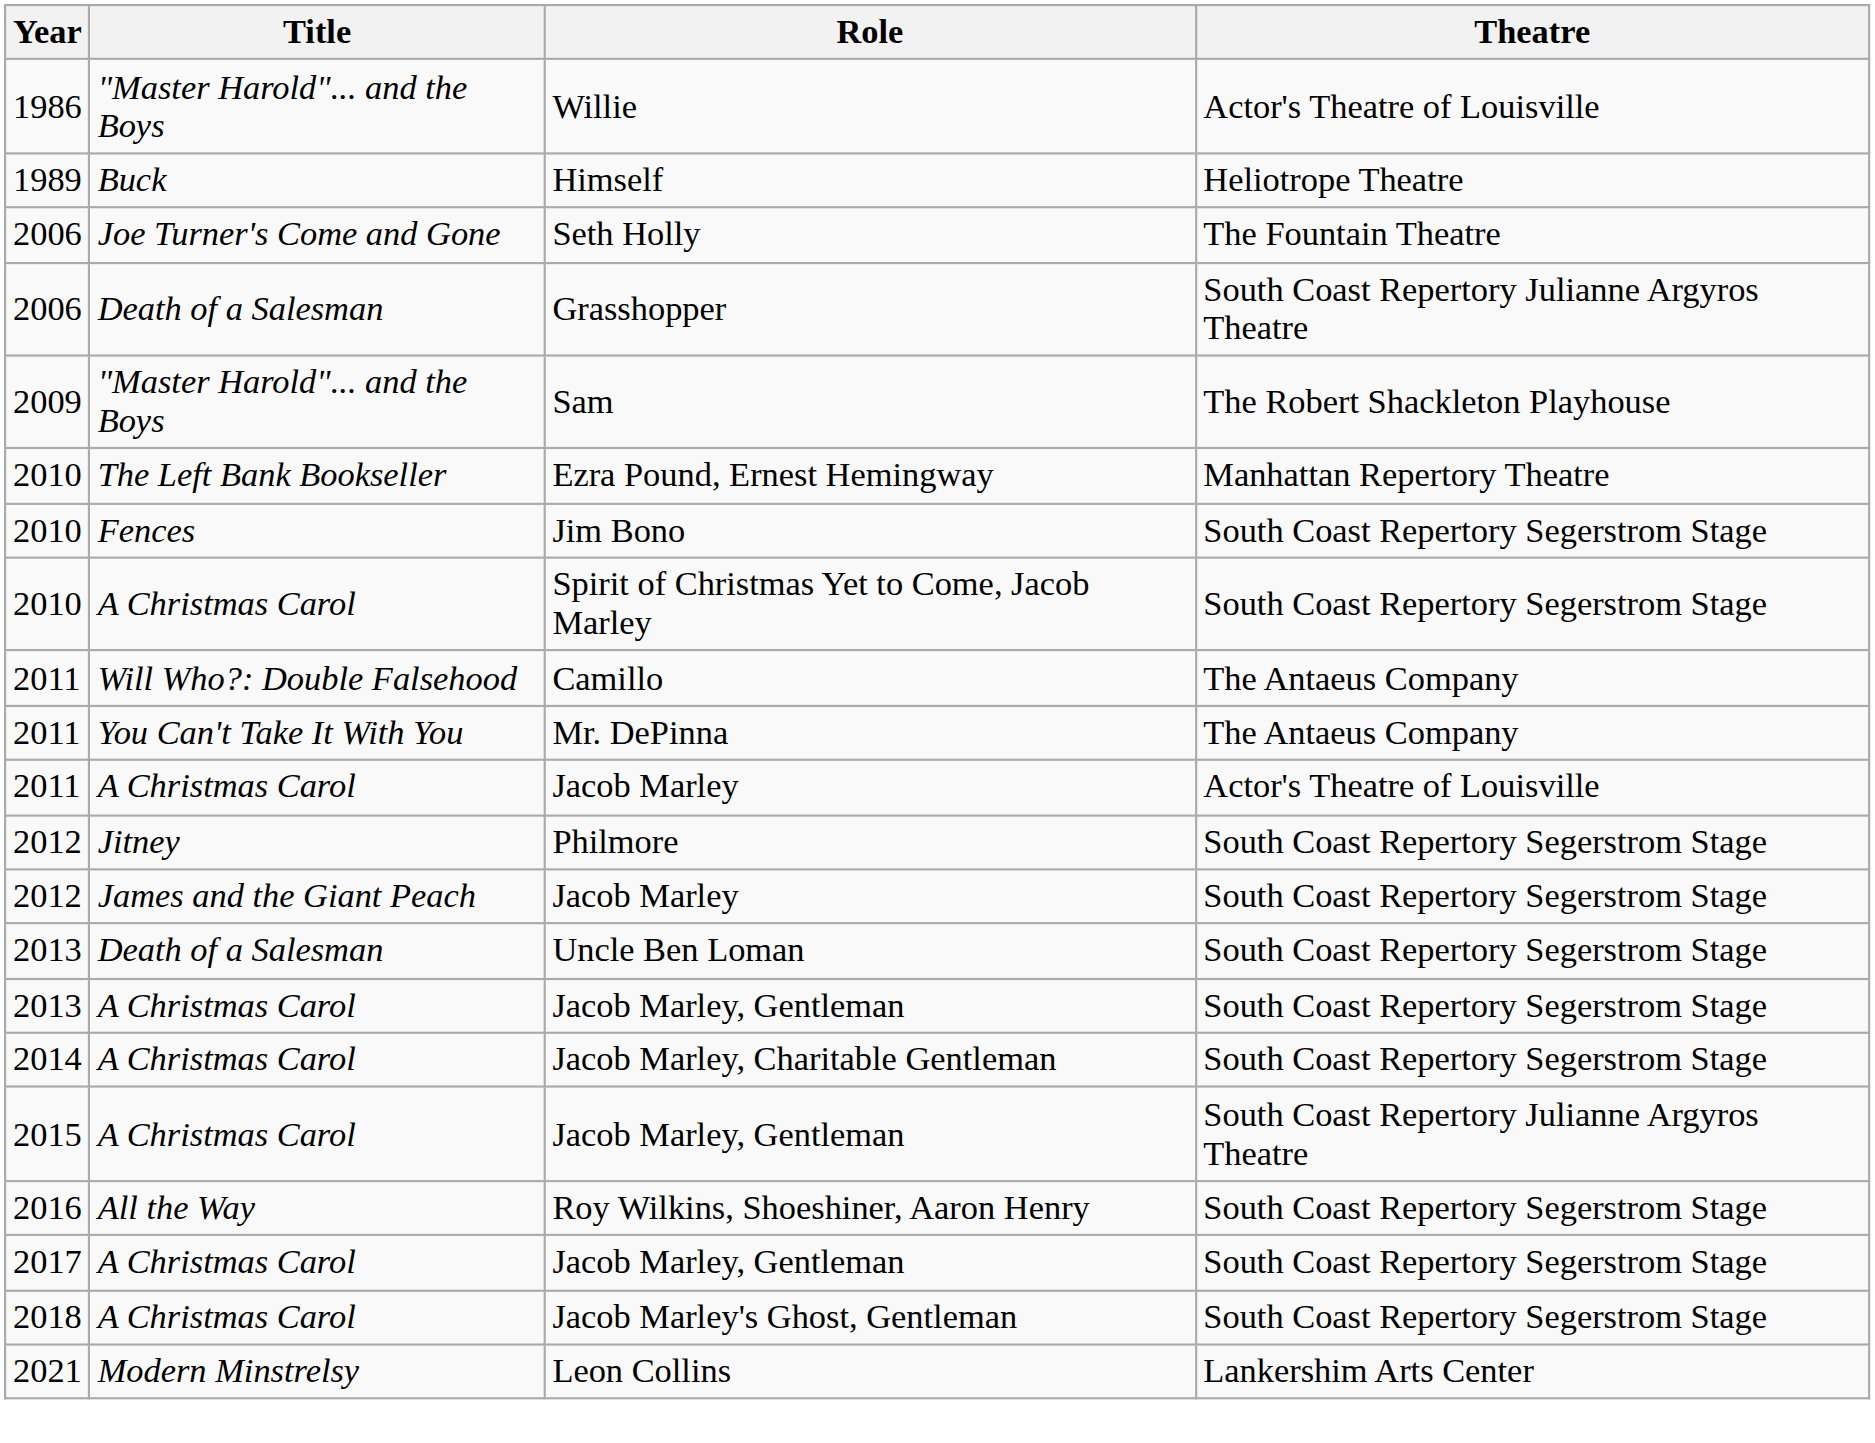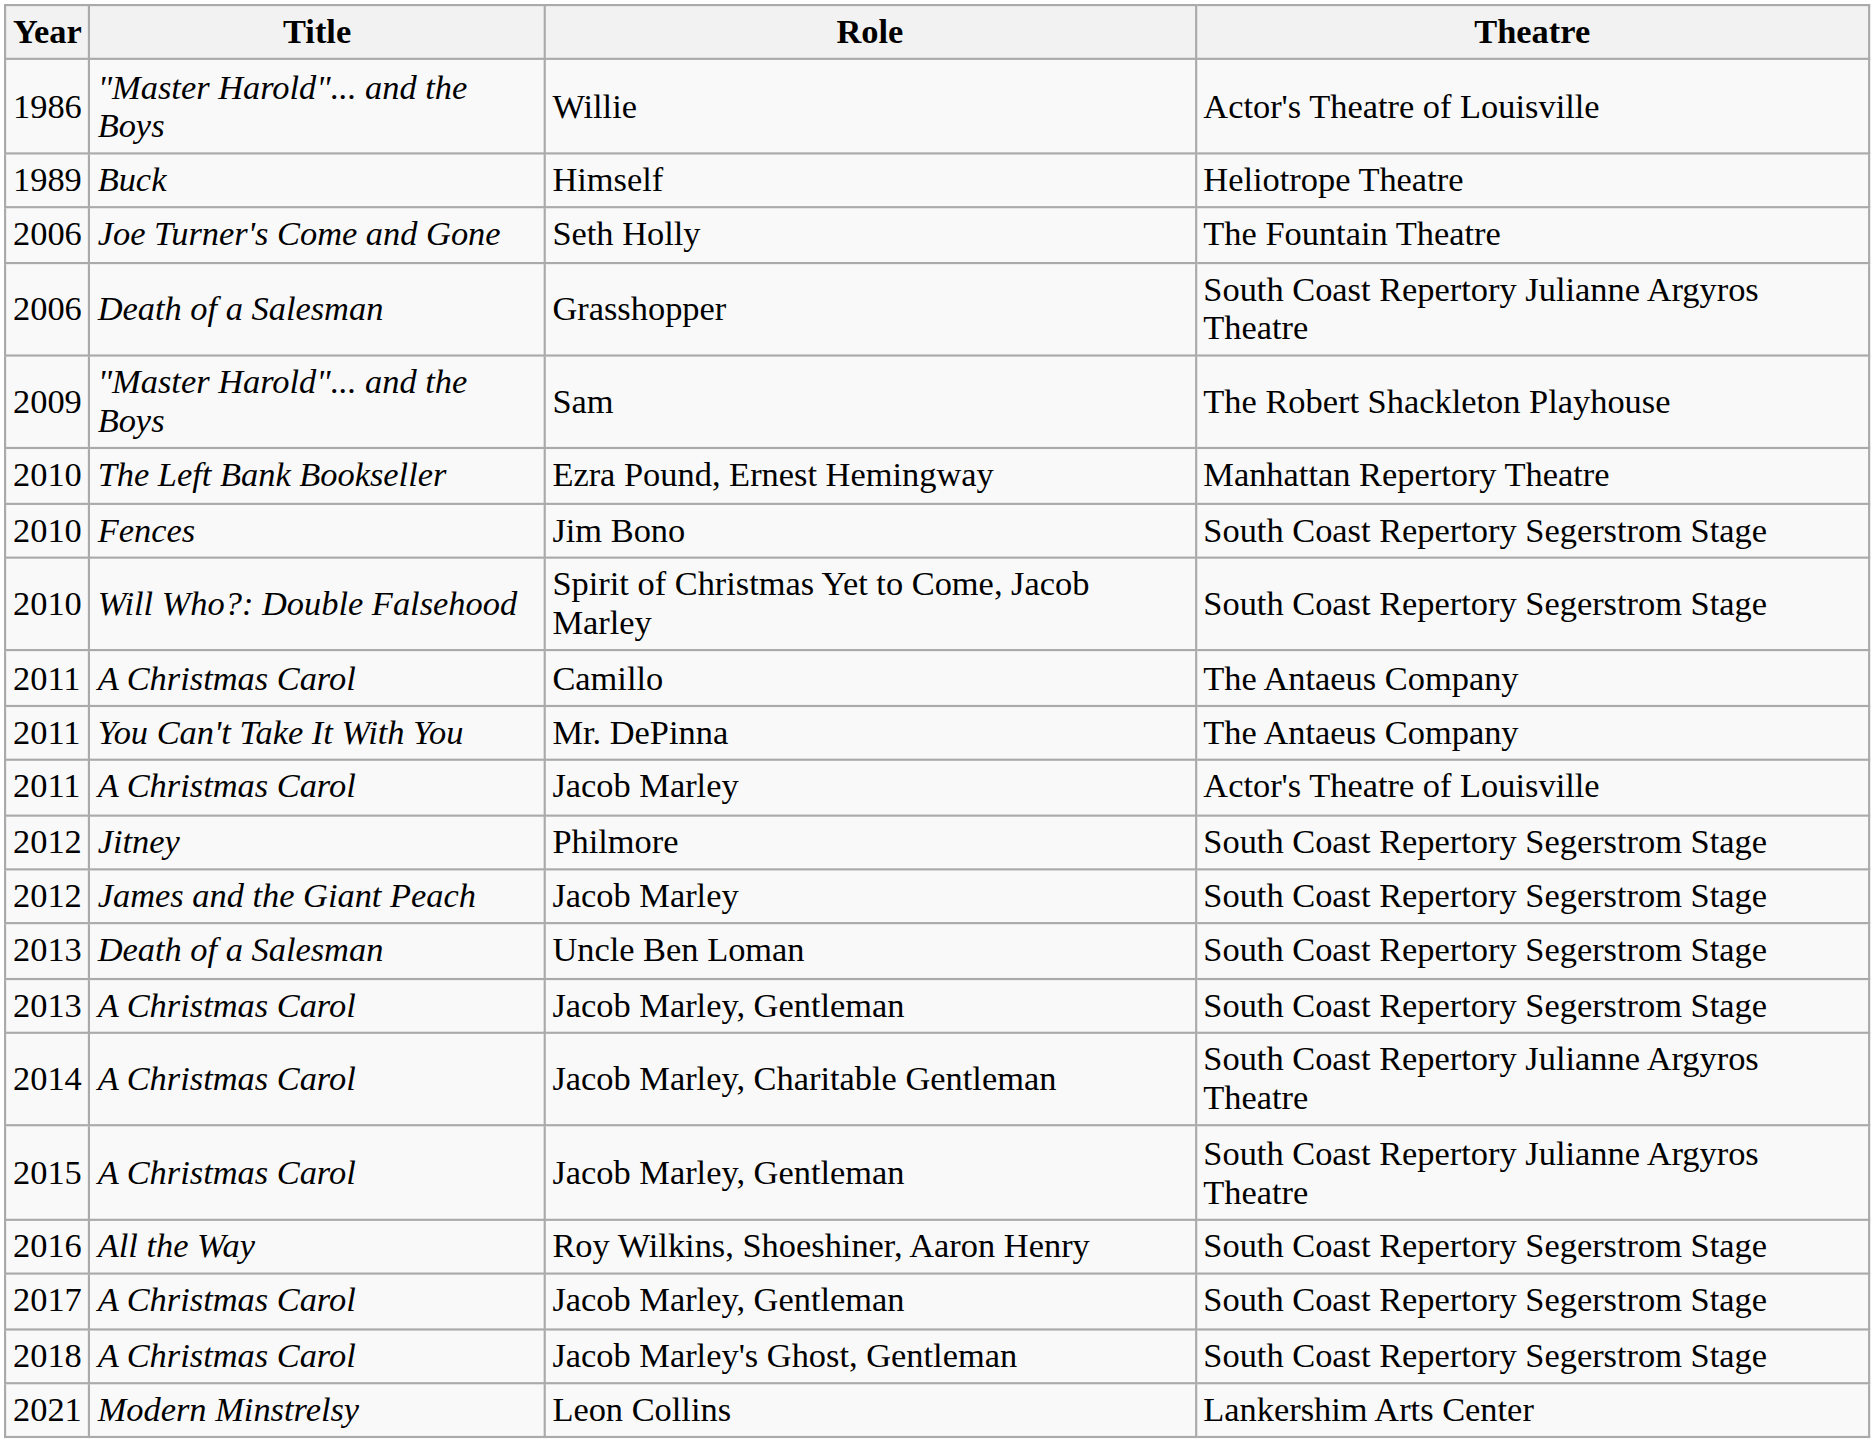 <table class="wikitable">
 <tr>
 <th>Year</th>
 <th>Title</th>
 <th>Role</th>
 <th>Theatre</th>
 </tr>
 <tr>
 <td>1986</td>
 <td><em>"Master Harold"... and the Boys</em></td>
 <td>Willie</td>
 <td>Actor's Theatre of Louisville</td>
 </tr>
 <tr>
 <td>1989</td>
 <td><em>Buck</em></td>
 <td>Himself</td>
 <td>Heliotrope Theatre</td>
 </tr>
 <tr>
 <td>2006</td>
 <td><em>Joe Turner's Come and Gone</em></td>
 <td>Seth Holly</td>
 <td>The Fountain Theatre</td>
 </tr>
 <tr>
 <td>2006</td>
 <td><em>Death of a Salesman</em></td>
 <td>Grasshopper</td>
 <td>South Coast Repertory Julianne Argyros Theatre</td>
 </tr>
 <tr>
 <td>2009</td>
 <td><em>"Master Harold"... and the Boys</em></td>
 <td>Sam</td>
 <td>The Robert Shackleton Playhouse</td>
 </tr>
 <tr>
 <td>2010</td>
 <td><em>The Left Bank Bookseller</em></td>
 <td>Ezra Pound, Ernest Hemingway</td>
 <td>Manhattan Repertory Theatre</td>
 </tr>
 <tr>
 <td>2010</td>
 <td><em>Fences</em></td>
 <td>Jim Bono</td>
 <td>South Coast Repertory Segerstrom Stage</td>
 </tr>
 <tr>
 <td>2010</td>
-<td><em>A Christmas Carol</em></td>
+<td><em>Will Who?: Double Falsehood</em></td>
 <td>Spirit of Christmas Yet to Come, Jacob Marley</td>
 <td>South Coast Repertory Segerstrom Stage</td>
 </tr>
 <tr>
 <td>2011</td>
-<td><em>Will Who?: Double Falsehood</em></td>
+<td><em>A Christmas Carol</em></td>
 <td>Camillo</td>
 <td>The Antaeus Company</td>
 </tr>
 <tr>
 <td>2011</td>
 <td><em>You Can't Take It With You</em></td>
 <td>Mr. DePinna</td>
 <td>The Antaeus Company</td>
 </tr>
 <tr>
 <td>2011</td>
 <td><em>A Christmas Carol</em></td>
 <td>Jacob Marley</td>
 <td>Actor's Theatre of Louisville</td>
 </tr>
 <tr>
 <td>2012</td>
 <td><em>Jitney</em></td>
 <td>Philmore</td>
 <td>South Coast Repertory Segerstrom Stage</td>
 </tr>
 <tr>
 <td>2012</td>
 <td><em>James and the Giant Peach</em></td>
 <td>Jacob Marley</td>
 <td>South Coast Repertory Segerstrom Stage</td>
 </tr>
 <tr>
 <td>2013</td>
 <td><em>Death of a Salesman</em></td>
 <td>Uncle Ben Loman</td>
 <td>South Coast Repertory Segerstrom Stage</td>
 </tr>
 <tr>
 <td>2013</td>
 <td><em>A Christmas Carol</em></td>
 <td>Jacob Marley, Gentleman</td>
 <td>South Coast Repertory Segerstrom Stage</td>
 </tr>
 <tr>
 <td>2014</td>
 <td><em>A Christmas Carol</em></td>
 <td>Jacob Marley, Charitable Gentleman</td>
-<td>South Coast Repertory Segerstrom Stage</td>
+<td>South Coast Repertory Julianne Argyros Theatre</td>
 </tr>
 <tr>
 <td>2015</td>
 <td><em>A Christmas Carol</em></td>
 <td>Jacob Marley, Gentleman</td>
 <td>South Coast Repertory Julianne Argyros Theatre</td>
 </tr>
 <tr>
 <td>2016</td>
 <td><em>All the Way</em></td>
 <td>Roy Wilkins, Shoeshiner, Aaron Henry</td>
 <td>South Coast Repertory Segerstrom Stage</td>
 </tr>
 <tr>
 <td>2017</td>
 <td><em>A Christmas Carol</em></td>
 <td>Jacob Marley, Gentleman</td>
 <td>South Coast Repertory Segerstrom Stage</td>
 </tr>
 <tr>
 <td>2018</td>
 <td><em>A Christmas Carol</em></td>
 <td>Jacob Marley's Ghost, Gentleman</td>
 <td>South Coast Repertory Segerstrom Stage</td>
 </tr>
 <tr>
 <td>2021</td>
 <td><em>Modern Minstrelsy</em></td>
 <td>Leon Collins</td>
 <td>Lankershim Arts Center</td>
 </tr>
 </table>
